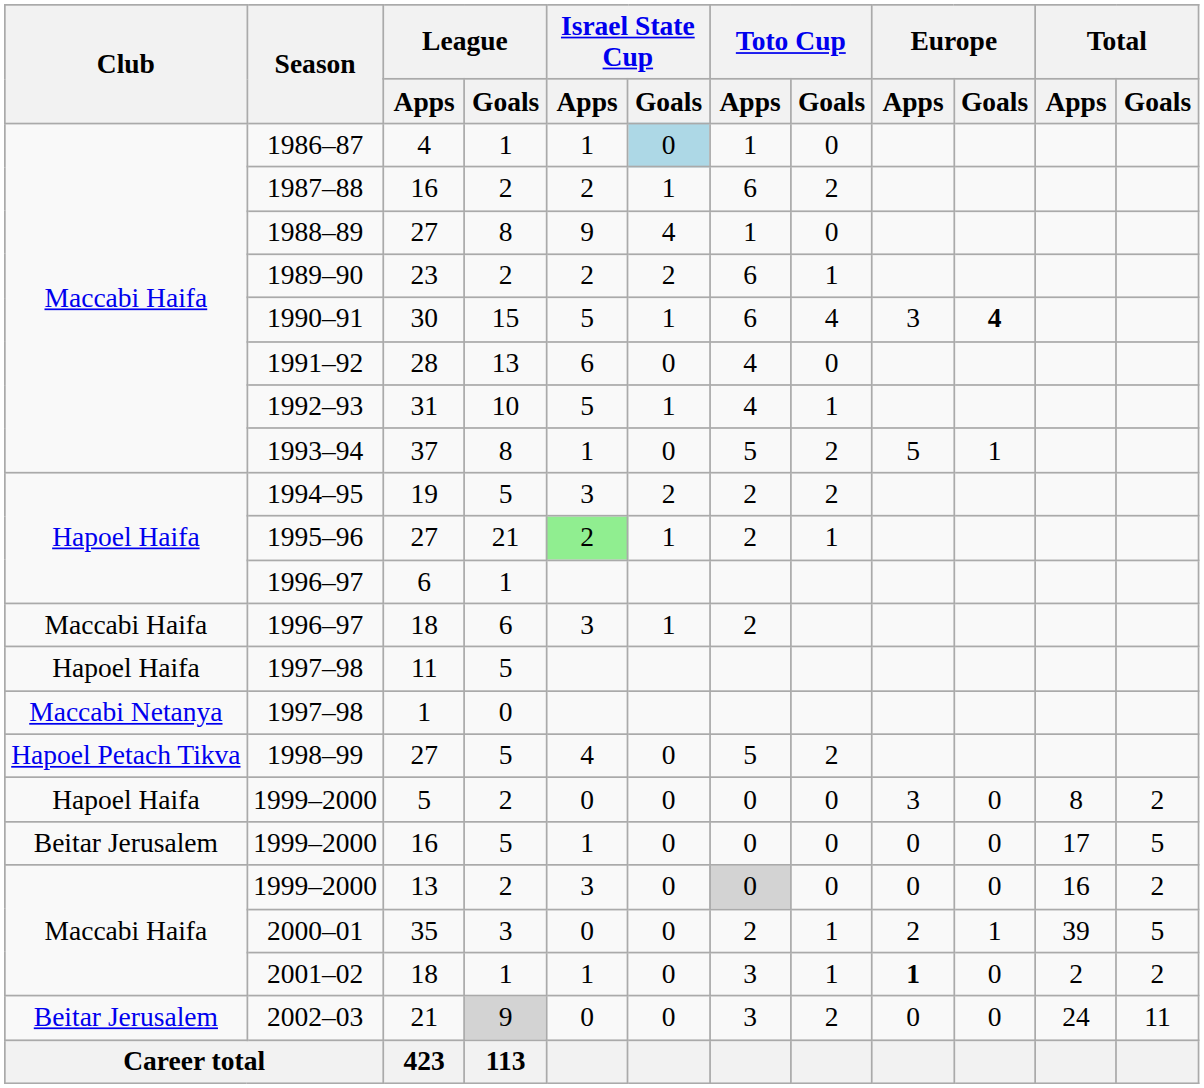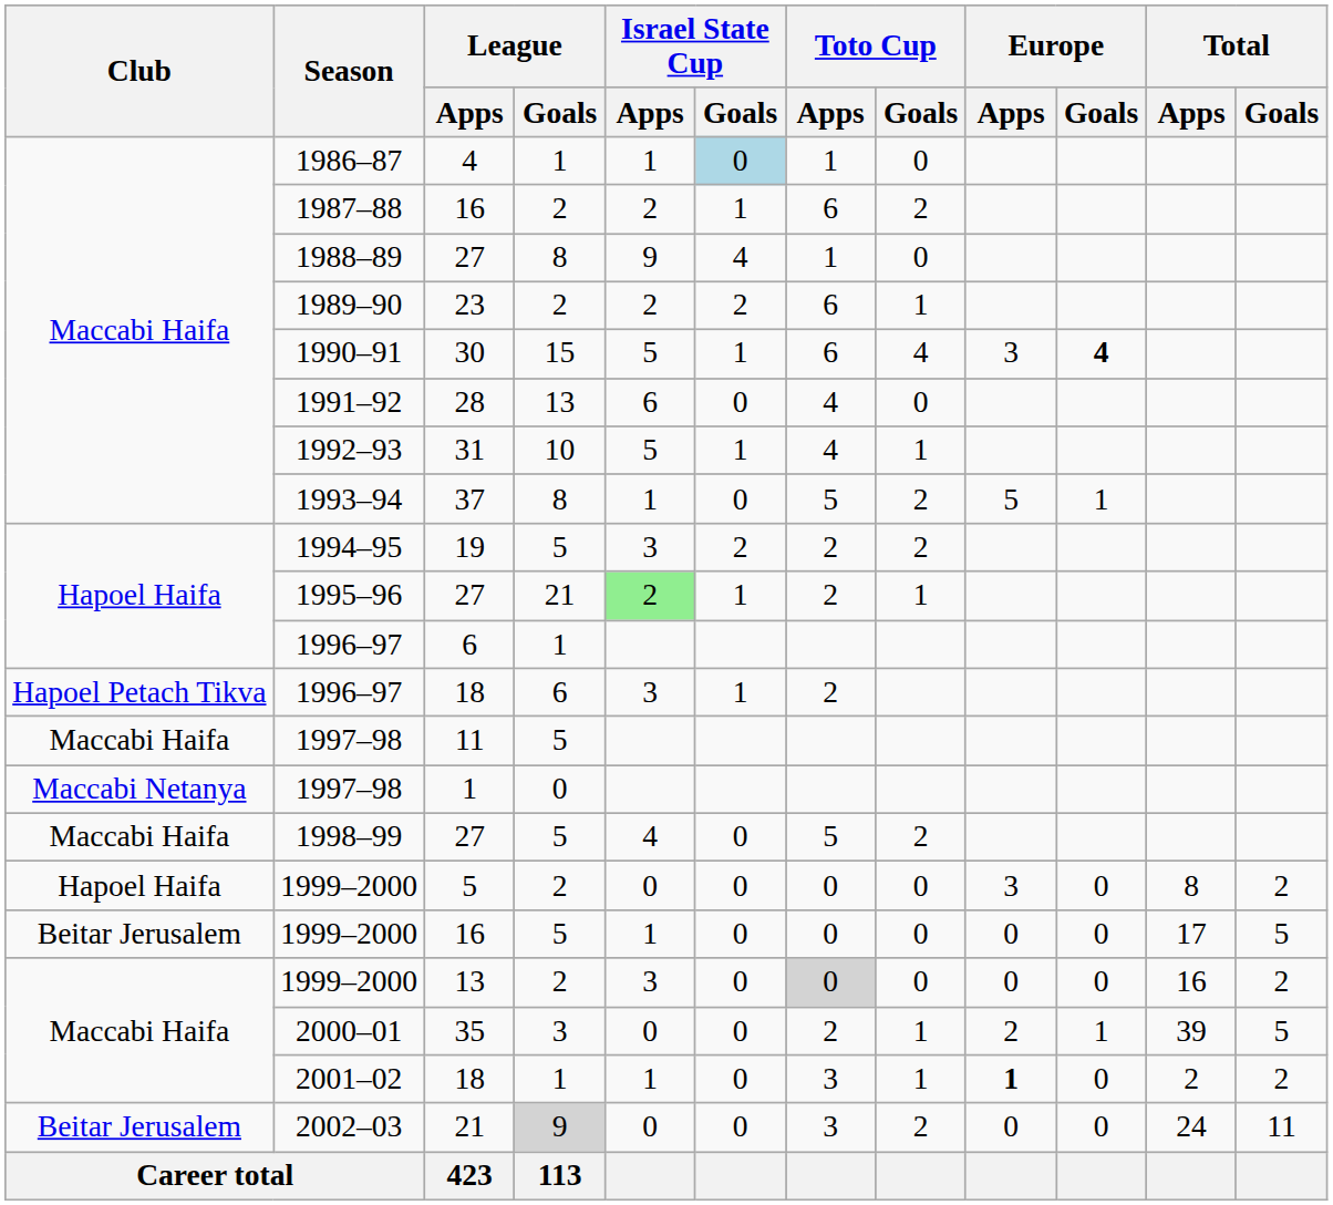 <table class="wikitable" style="text-align:center">
 <tr>
 <th rowspan="2">Club</th>
 <th rowspan="2">Season</th>
 <th colspan="2">League</th>
 <th colspan="2"><a href='#'>Israel State Cup</a></th>
 <th colspan="2"><a href='#'>Toto Cup</a></th>
 <th colspan="2">Europe</th>
 <th colspan="2">Total</th>
 </tr>
 <tr>
 <th width="40">Apps</th>
 <th width="40">Goals</th>
 <th width="40">Apps</th>
 <th width="40">Goals</th>
 <th width="40">Apps</th>
 <th width="40">Goals</th>
 <th width="40">Apps</th>
 <th width="40">Goals</th>
 <th width="40">Apps</th>
 <th width="40">Goals</th>
 </tr>
 <tr>
 <td rowspan="8"><a href='#'>Maccabi Haifa</a></td>
 <td>1986–87</td>
 <td>4</td>
 <td>1</td>
 <td>1</td>
 <td style="background: lightblue;">0</td>
 <td>1</td>
 <td>0</td>
 <td></td>
 <td></td>
 <td></td>
 <td></td>
 </tr>
 <tr>
 <td>1987–88</td>
 <td>16</td>
 <td>2</td>
 <td>2</td>
 <td>1</td>
 <td>6</td>
 <td>2</td>
 <td></td>
 <td></td>
 <td></td>
 <td></td>
 </tr>
 <tr>
 <td>1988–89</td>
 <td>27</td>
 <td>8</td>
 <td>9</td>
 <td>4</td>
 <td>1</td>
 <td>0</td>
 <td></td>
 <td></td>
 <td></td>
 <td></td>
 </tr>
 <tr>
 <td>1989–90</td>
 <td>23</td>
 <td>2</td>
 <td>2</td>
 <td>2</td>
 <td>6</td>
 <td>1</td>
 <td></td>
 <td></td>
 <td></td>
 <td></td>
 </tr>
 <tr>
 <td>1990–91</td>
 <td>30</td>
 <td>15</td>
 <td>5</td>
 <td>1</td>
 <td>6</td>
 <td>4</td>
 <td>3</td>
 <td><strong>4</strong></td>
 <td></td>
 <td></td>
 </tr>
 <tr>
 <td>1991–92</td>
 <td>28</td>
 <td>13</td>
 <td>6</td>
 <td>0</td>
 <td>4</td>
 <td>0</td>
 <td></td>
 <td></td>
 <td></td>
 <td></td>
 </tr>
 <tr>
 <td>1992–93</td>
 <td>31</td>
 <td>10</td>
 <td>5</td>
 <td>1</td>
 <td>4</td>
 <td>1</td>
 <td></td>
 <td></td>
 <td></td>
 <td></td>
 </tr>
 <tr>
 <td>1993–94</td>
 <td>37</td>
 <td>8</td>
 <td>1</td>
 <td>0</td>
 <td>5</td>
 <td>2</td>
 <td>5</td>
 <td>1</td>
 <td></td>
 <td></td>
 </tr>
 <tr>
 <td rowspan="3"><a href='#'>Hapoel Haifa</a></td>
 <td>1994–95</td>
 <td>19</td>
 <td>5</td>
 <td>3</td>
 <td>2</td>
 <td>2</td>
 <td>2</td>
 <td></td>
 <td></td>
 <td></td>
 <td></td>
 </tr>
 <tr>
 <td>1995–96</td>
 <td>27</td>
 <td>21</td>
 <td style="background: lightgreen;">2</td>
 <td>1</td>
 <td>2</td>
 <td>1</td>
 <td></td>
 <td></td>
 <td></td>
 <td></td>
 </tr>
 <tr>
 <td>1996–97</td>
 <td>6</td>
 <td>1</td>
 <td></td>
 <td></td>
 <td></td>
 <td></td>
 <td></td>
 <td></td>
 <td></td>
 <td></td>
 </tr>
 <tr>
-<td>Maccabi Haifa</td>
+<td><a href='#'>Hapoel Petach Tikva</a></td>
 <td>1996–97</td>
 <td>18</td>
 <td>6</td>
 <td>3</td>
 <td>1</td>
 <td>2</td>
 <td></td>
 <td></td>
 <td></td>
 <td></td>
 <td></td>
 </tr>
 <tr>
-<td>Hapoel Haifa</td>
+<td>Maccabi Haifa</td>
 <td>1997–98</td>
 <td>11</td>
 <td>5</td>
 <td></td>
 <td></td>
 <td></td>
 <td></td>
 <td></td>
 <td></td>
 <td></td>
 <td></td>
 </tr>
 <tr>
 <td><a href='#'>Maccabi Netanya</a></td>
 <td>1997–98</td>
 <td>1</td>
 <td 0>0</td>
 <td></td>
 <td></td>
 <td></td>
 <td></td>
 <td></td>
 <td></td>
 <td></td>
 <td></td>
 </tr>
 <tr>
-<td><a href='#'>Hapoel Petach Tikva</a></td>
+<td>Maccabi Haifa</td>
 <td>1998–99</td>
 <td>27</td>
 <td>5</td>
 <td>4</td>
 <td>0</td>
 <td>5</td>
 <td>2</td>
 <td></td>
 <td></td>
 <td></td>
 <td></td>
 </tr>
 <tr>
 <td>Hapoel Haifa</td>
 <td>1999–2000</td>
 <td>5</td>
 <td>2</td>
 <td>0</td>
 <td>0</td>
 <td>0</td>
 <td>0</td>
 <td>3</td>
 <td>0</td>
 <td>8</td>
 <td>2</td>
 </tr>
 <tr>
 <td>Beitar Jerusalem</td>
 <td>1999–2000</td>
 <td>16</td>
 <td>5</td>
 <td>1</td>
 <td>0</td>
 <td>0</td>
 <td>0</td>
 <td>0</td>
 <td>0</td>
 <td>17</td>
 <td>5</td>
 </tr>
 <tr>
 <td rowspan="3">Maccabi Haifa</td>
 <td>1999–2000</td>
 <td>13</td>
 <td>2</td>
 <td>3</td>
 <td>0</td>
 <td style="background: lightgrey;">0</td>
 <td>0</td>
 <td>0</td>
 <td>0</td>
 <td>16</td>
 <td>2</td>
 </tr>
 <tr>
 <td>2000–01</td>
 <td>35</td>
 <td>3</td>
 <td>0</td>
 <td>0</td>
 <td>2</td>
 <td>1</td>
 <td>2</td>
 <td>1</td>
 <td>39</td>
 <td>5</td>
 </tr>
 <tr>
 <td>2001–02</td>
 <td>18</td>
 <td>1</td>
 <td>1</td>
 <td>0</td>
 <td>3</td>
 <td>1</td>
 <td><strong>1</strong></td>
 <td>0</td>
 <td>2</td>
 <td>2</td>
 </tr>
 <tr>
 <td><a href='#'>Beitar Jerusalem</a></td>
 <td>2002–03</td>
 <td>21</td>
 <td style="background: lightgrey;">9</td>
 <td>0</td>
 <td>0</td>
 <td>3</td>
 <td>2</td>
 <td>0</td>
 <td>0</td>
 <td>24</td>
 <td>11</td>
 </tr>
 <tr>
 <th colspan="2">Career total</th>
 <th>423</th>
 <th>113</th>
 <th></th>
 <th></th>
 <th></th>
 <th></th>
 <th></th>
 <th></th>
 <th></th>
 <th></th>
 </tr>
 </table>
